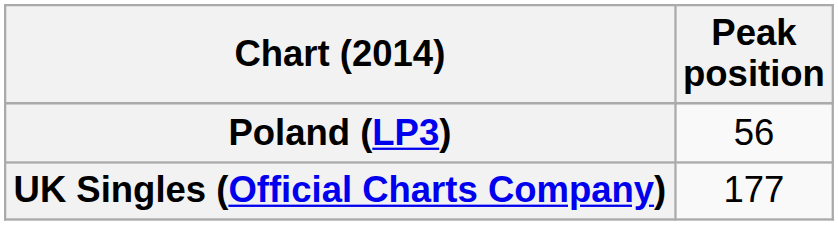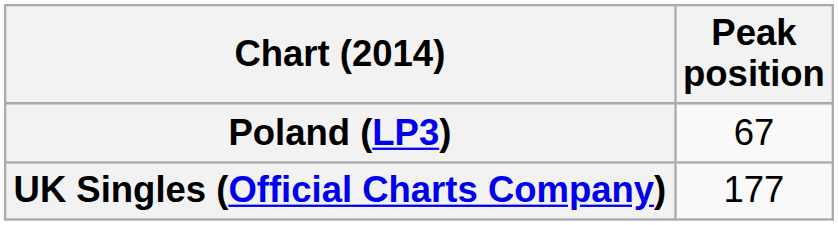 <table class="wikitable sortable plainrowheaders" style="text-align:center;">
 <tr>
 <th>Chart (2014)</th>
 <th>Peak<br>position</th>
 </tr>
 <tr>
 </tr>
 <tr>
 <th scope="row">Poland (<a href='#'>LP3</a>)</th>
-<td>56</td>
+<td>67</td>
 </tr>
 <tr>
 <th scope="row">UK Singles (<a href='#'>Official Charts Company</a>)</th>
 <td>177</td>
 </tr>
 </table>
